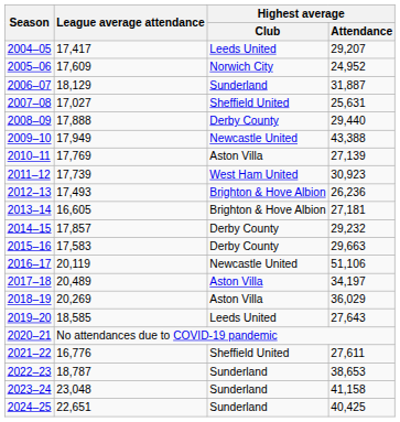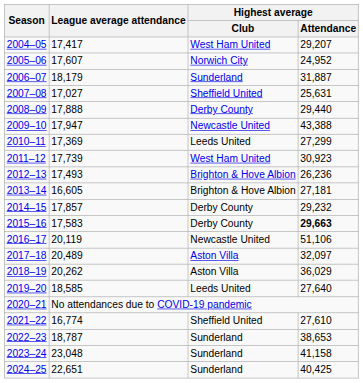 <table class="wikitable sortable">
 <tr>
 <th rowspan="2">Season</th>
 <th rowspan="2">League average attendance</th>
 <th colspan="2">Highest average</th>
 </tr>
 <tr>
 <th>Club</th>
 <th>Attendance</th>
 </tr>
 <tr>
 <td><a href='#'>2004–05</a></td>
 <td>17,417</td>
-<td><a href='#'>Leeds United</a></td>
+<td><a href='#'>West Ham United</a></td>
 <td>29,207</td>
 </tr>
 <tr>
 <td><a href='#'>2005–06</a></td>
-<td>17,609</td>
+<td>17,607</td>
 <td><a href='#'>Norwich City</a></td>
 <td>24,952</td>
 </tr>
 <tr>
 <td><a href='#'>2006–07</a></td>
-<td>18,129</td>
+<td>18,179</td>
 <td><a href='#'>Sunderland</a></td>
 <td>31,887</td>
 </tr>
 <tr>
 <td><a href='#'>2007–08</a></td>
 <td>17,027</td>
 <td><a href='#'>Sheffield United</a></td>
 <td>25,631</td>
 </tr>
 <tr>
 <td><a href='#'>2008–09</a></td>
 <td>17,888</td>
 <td><a href='#'>Derby County</a></td>
 <td>29,440</td>
 </tr>
 <tr>
 <td><a href='#'>2009–10</a></td>
-<td>17,949</td>
+<td>17,947</td>
 <td><a href='#'>Newcastle United</a></td>
 <td>43,388</td>
 </tr>
 <tr>
 <td><a href='#'>2010–11</a></td>
-<td>17,769</td>
-<td>Aston Villa</td>
-<td>27,139</td>
+<td>17,369</td>
+<td>Leeds United</td>
+<td>27,299</td>
 </tr>
 <tr>
 <td><a href='#'>2011–12</a></td>
 <td>17,739</td>
 <td><a href='#'>West Ham United</a></td>
 <td>30,923</td>
 </tr>
 <tr>
 <td><a href='#'>2012–13</a></td>
 <td>17,493</td>
 <td><a href='#'>Brighton & Hove Albion</a></td>
 <td>26,236</td>
 </tr>
 <tr>
 <td><a href='#'>2013–14</a></td>
 <td>16,605</td>
 <td>Brighton & Hove Albion</td>
 <td>27,181</td>
 </tr>
 <tr>
 <td><a href='#'>2014–15</a></td>
 <td>17,857</td>
 <td>Derby County</td>
 <td>29,232</td>
 </tr>
 <tr>
 <td><a href='#'>2015–16</a></td>
 <td>17,583</td>
 <td>Derby County</td>
-<td>29,663</td>
+<td><strong>29,663</strong></td>
 </tr>
 <tr>
 <td><a href='#'>2016–17</a></td>
 <td>20,119</td>
 <td>Newcastle United</td>
 <td>51,106</td>
 </tr>
 <tr>
 <td><a href='#'>2017–18</a></td>
 <td>20,489</td>
 <td><a href='#'>Aston Villa</a></td>
-<td>34,197</td>
+<td>32,097</td>
 </tr>
 <tr>
 <td><a href='#'>2018–19</a></td>
-<td>20,269</td>
+<td>20,262</td>
 <td>Aston Villa</td>
 <td>36,029</td>
 </tr>
 <tr>
 <td><a href='#'>2019–20</a></td>
 <td>18,585</td>
 <td>Leeds United</td>
-<td>27,643</td>
+<td>27,640</td>
 </tr>
 <tr>
 <td><a href='#'>2020–21</a></td>
 <td colspan="4">No attendances due to <a href='#'>COVID-19 pandemic</a></td>
 </tr>
 <tr>
 <td><a href='#'>2021–22</a></td>
-<td>16,776</td>
+<td>16,774</td>
 <td>Sheffield United</td>
-<td>27,611</td>
+<td>27,610</td>
 </tr>
 <tr>
 <td><a href='#'>2022–23</a></td>
 <td>18,787</td>
 <td>Sunderland</td>
 <td>38,653</td>
 </tr>
 <tr>
 <td><a href='#'>2023–24</a></td>
 <td>23,048</td>
 <td>Sunderland</td>
 <td>41,158</td>
 </tr>
 <tr>
 <td><a href='#'>2024–25</a></td>
 <td>22,651</td>
 <td>Sunderland</td>
 <td>40,425</td>
 </tr>
 </table>
